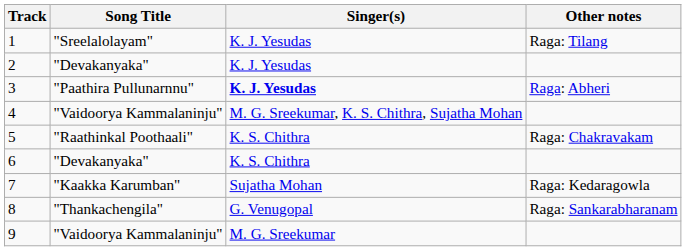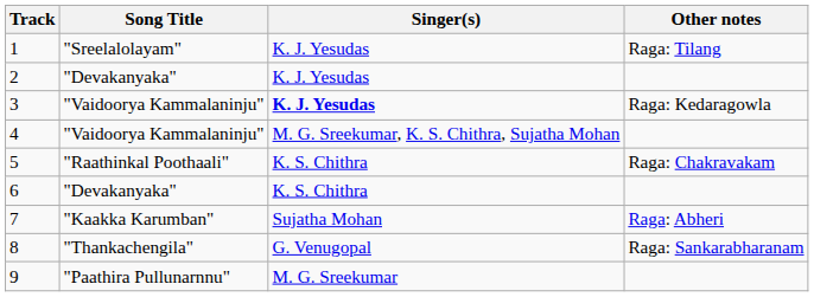 <table class="wikitable">
 <tr>
 <th>Track</th>
 <th>Song Title</th>
 <th>Singer(s)</th>
 <th>Other notes</th>
 </tr>
 <tr>
 <td>1</td>
 <td>"Sreelalolayam"</td>
 <td><a href='#'>K. J. Yesudas</a></td>
 <td>Raga: <a href='#'>Tilang</a></td>
 </tr>
 <tr>
 <td>2</td>
 <td>"Devakanyaka"</td>
 <td><a href='#'>K. J. Yesudas</a></td>
 <td></td>
 </tr>
 <tr>
 <td>3</td>
-<td>"Paathira Pullunarnnu"</td>
+<td>"Vaidoorya Kammalaninju"</td>
 <td><strong><a href='#'>K. J. Yesudas</a></strong></td>
-<td><a href='#'>Raga</a>: <a href='#'>Abheri</a></td>
+<td>Raga: Kedaragowla</td>
 </tr>
 <tr>
 <td>4</td>
 <td>"Vaidoorya Kammalaninju"</td>
 <td><a href='#'>M. G. Sreekumar</a>, <a href='#'>K. S. Chithra</a>, <a href='#'>Sujatha Mohan</a></td>
 <td></td>
 </tr>
 <tr>
 <td>5</td>
 <td>"Raathinkal Poothaali"</td>
 <td><a href='#'>K. S. Chithra</a></td>
 <td>Raga: <a href='#'>Chakravakam</a></td>
 </tr>
 <tr>
 <td>6</td>
 <td>"Devakanyaka"</td>
 <td><a href='#'>K. S. Chithra</a></td>
 <td></td>
 </tr>
 <tr>
 <td>7</td>
 <td>"Kaakka Karumban"</td>
 <td><a href='#'>Sujatha Mohan</a></td>
-<td>Raga: Kedaragowla</td>
+<td><a href='#'>Raga</a>: <a href='#'>Abheri</a></td>
 </tr>
 <tr>
 <td>8</td>
 <td>"Thankachengila"</td>
 <td><a href='#'>G. Venugopal</a></td>
 <td>Raga: <a href='#'>Sankarabharanam</a></td>
 </tr>
 <tr>
 <td>9</td>
-<td>"Vaidoorya Kammalaninju"</td>
+<td>"Paathira Pullunarnnu"</td>
 <td><a href='#'>M. G. Sreekumar</a></td>
 <td></td>
 </tr>
 </table>
